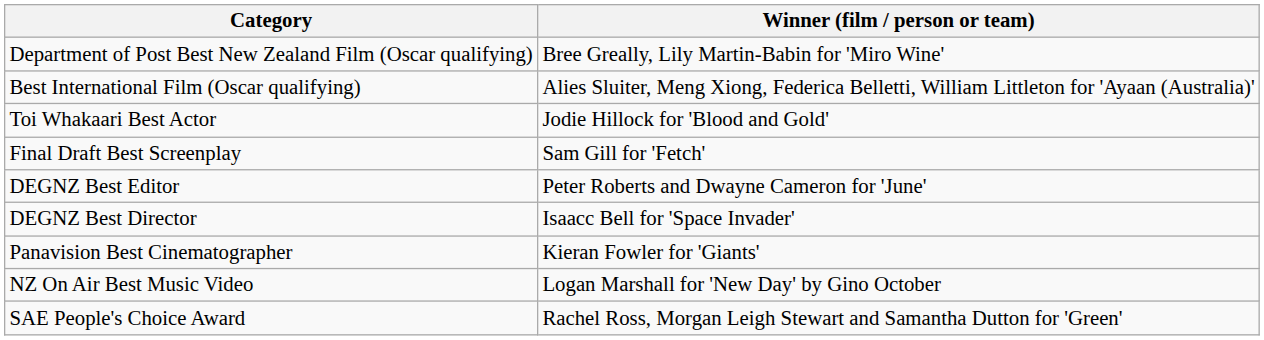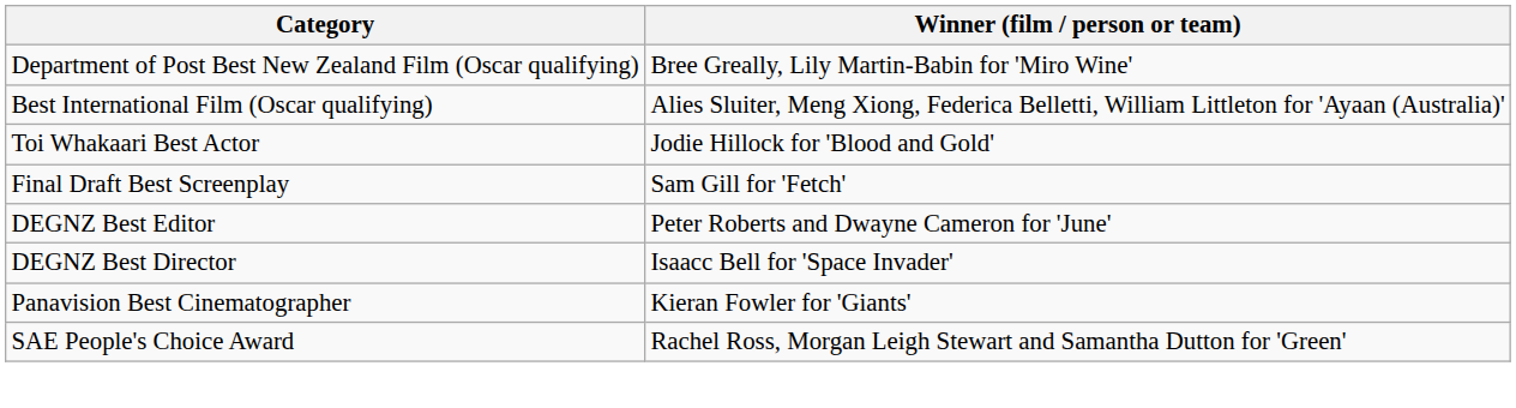 <table class="wikitable">
 <tr>
 <th>Category</th>
 <th>Winner (film / person or team)</th>
 </tr>
 <tr>
 <td>Department of Post Best New Zealand Film (Oscar qualifying)</td>
 <td>Bree Greally, Lily Martin-Babin for 'Miro Wine'</td>
 </tr>
 <tr>
 <td>Best International Film (Oscar qualifying)</td>
 <td>Alies Sluiter, Meng Xiong, Federica Belletti, William Littleton for 'Ayaan (Australia)'</td>
 </tr>
 <tr>
 <td>Toi Whakaari Best Actor</td>
 <td>Jodie Hillock for 'Blood and Gold'</td>
 </tr>
 <tr>
 <td>Final Draft Best Screenplay</td>
 <td>Sam Gill for 'Fetch'</td>
 </tr>
 <tr>
 <td>DEGNZ Best Editor</td>
 <td>Peter Roberts and Dwayne Cameron for 'June'</td>
 </tr>
 <tr>
 <td>DEGNZ Best Director</td>
 <td>Isaacc Bell for 'Space Invader'</td>
 </tr>
 <tr>
 <td>Panavision Best Cinematographer</td>
 <td>Kieran Fowler for 'Giants'</td>
 </tr>
 <tr>
-<td>NZ On Air Best Music Video</td>
-<td>Logan Marshall for 'New Day' by Gino October</td>
-</tr>
-<tr>
 <td>SAE People's Choice Award</td>
 <td>Rachel Ross, Morgan Leigh Stewart and Samantha Dutton for 'Green'</td>
 </tr>
 </table>
